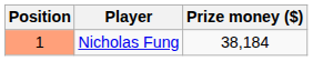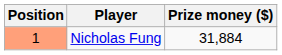 <table class="wikitable">
 <tr>
 <th>Position</th>
 <th>Player</th>
 <th>Prize money ($)</th>
 </tr>
 <tr>
 <td align=center style="background: lightsalmon;">1</td>
 <td> <a href='#'>Nicholas Fung</a></td>
-<td align=center>38,184</td>
+<td align=center>31,884</td>
 </tr>
 </table>
